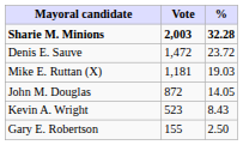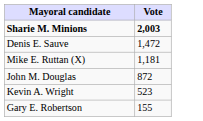 <table class="wikitable">
 <tr>
 <th style="background:#ddf;" width="200px">Mayoral candidate</th>
 <th style="background:#ddf;" width="50px">Vote</th>
-<th style="background:#ddf;" width="30px">%</th>
 </tr>
 <tr>
 <td><strong>Sharie M. Minions</strong></td>
 <td><strong>2,003</strong></td>
-<td><strong>32.28</strong></td>
 </tr>
 <tr>
 <td>Denis E. Sauve</td>
 <td>1,472</td>
-<td>23.72</td>
 </tr>
 <tr>
 <td>Mike E. Ruttan (X)</td>
 <td>1,181</td>
-<td>19.03</td>
 </tr>
 <tr>
 <td>John M. Douglas</td>
 <td>872</td>
-<td>14.05</td>
 </tr>
 <tr>
 <td>Kevin A. Wright</td>
 <td>523</td>
-<td>8.43</td>
 </tr>
 <tr>
 <td>Gary E. Robertson</td>
 <td>155</td>
-<td>2.50</td>
 </tr>
 </table>
